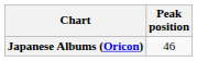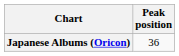 <table class="wikitable plainrowheaders sortable" style="text-align:center;" border="1">
 <tr>
 <th scope="col">Chart</th>
 <th scope="col">Peak<br>position</th>
 </tr>
 <tr>
 <th scope="row">Japanese Albums (<a href='#'>Oricon</a>)</th>
-<td>46</td>
+<td>36</td>
 </tr>
 </table>
